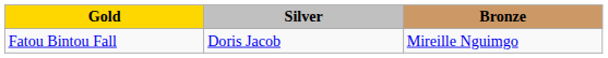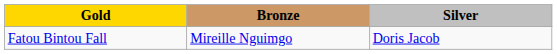 <table class="wikitable" style="text-align:left">
 <tr align="center">
 <td width=200 bgcolor=gold><strong>Gold</strong></td>
+<td width=200 bgcolor=CC9966><strong>Bronze</strong></td>
 <td width=200 bgcolor=silver><strong>Silver</strong></td>
-<td width=200 bgcolor=CC9966><strong>Bronze</strong></td>
 </tr>
 <tr>
 <td><a href='#'>Fatou Bintou Fall</a><br><em></em></td>
+<td><a href='#'>Mireille Nguimgo</a><br><em></em></td>
 <td><a href='#'>Doris Jacob</a><br><em></em></td>
-<td><a href='#'>Mireille Nguimgo</a><br><em></em></td>
 </tr>
 </table>
